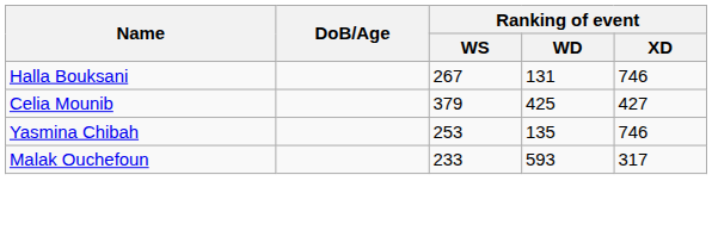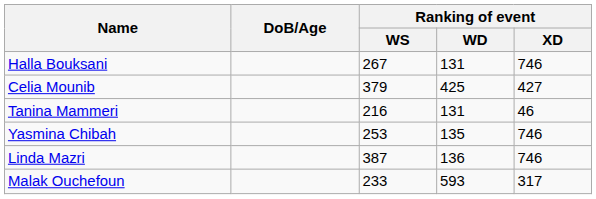 <table class="wikitable" style="width:600px; font-size:95%;">
 <tr>
 <th rowspan="2" align="left">Name</th>
 <th rowspan="2" align="left">DoB/Age</th>
 <th colspan="3" align="center">Ranking of event</th>
 </tr>
 <tr>
 <th align="center">WS</th>
 <th>WD</th>
 <th align="center">XD</th>
 </tr>
 <tr>
 <td><a href='#'>Halla Bouksani</a></td>
 <td></td>
 <td>267</td>
 <td>131</td>
 <td>746</td>
 </tr>
 <tr>
 <td><a href='#'>Celia Mounib</a></td>
 <td></td>
 <td>379</td>
 <td>425</td>
 <td>427</td>
 </tr>
 <tr>
+<td><a href='#'>Tanina Mammeri</a></td>
+<td></td>
+<td>216</td>
+<td>131</td>
+<td>46</td>
+</tr>
+<tr>
 <td><a href='#'>Yasmina Chibah</a></td>
 <td></td>
 <td>253</td>
 <td>135</td>
+<td>746</td>
+</tr>
+<tr>
+<td><a href='#'>Linda Mazri</a></td>
+<td></td>
+<td>387</td>
+<td>136</td>
 <td>746</td>
 </tr>
 <tr>
 <td><a href='#'>Malak Ouchefoun</a></td>
 <td></td>
 <td>233</td>
 <td>593</td>
 <td>317</td>
 </tr>
 </table>
